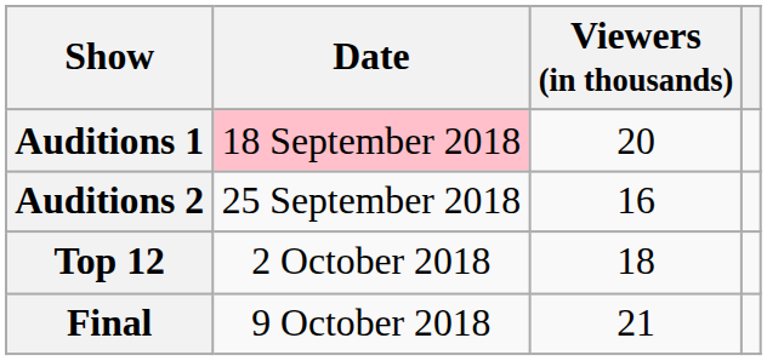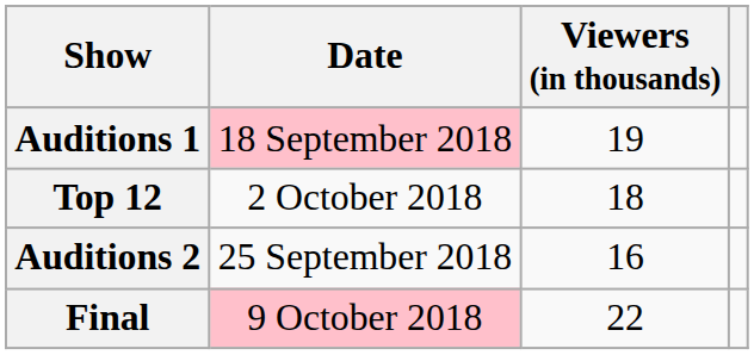 <table class="wikitable plainrowheaders sortable" style="text-align:center">
 <tr>
 <th scope="col">Show</th>
 <th scope="col">Date</th>
 <th scope="col">Viewers<br><small>(in thousands)</small></th>
 <th scope="col" class="unsortable"></th>
 </tr>
 <tr>
 <th scope="row">Auditions 1</th>
 <td style="background: pink;">18 September 2018</td>
-<td>20</td>
+<td>19</td>
+<td></td>
+</tr>
+<tr>
+<th scope="row">Top 12</th>
+<td>2 October 2018</td>
+<td>18</td>
 <td></td>
 </tr>
 <tr>
 <th scope="row">Auditions 2</th>
 <td>25 September 2018</td>
 <td>16</td>
 <td></td>
 </tr>
 <tr>
-<th scope="row">Top 12</th>
-<td>2 October 2018</td>
-<td>18</td>
-<td></td>
-</tr>
-<tr>
 <th scope="row">Final</th>
-<td>9 October 2018</td>
-<td>21</td>
+<td style="background: pink;">9 October 2018</td>
+<td>22</td>
 <td></td>
 </tr>
 </table>
